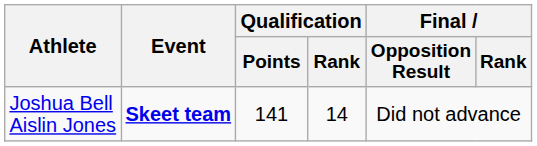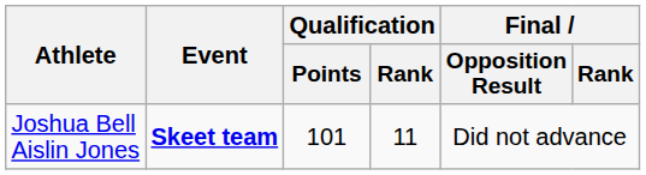 <table class=wikitable style=font-size:90%;text-align:center>
 <tr>
 <th rowspan=2>Athlete</th>
 <th rowspan=2>Event</th>
 <th colspan=2>Qualification</th>
 <th colspan=2>Final / </th>
 </tr>
 <tr style=font-size:95%>
 <th>Points</th>
 <th>Rank</th>
 <th>Opposition<br>Result</th>
 <th>Rank</th>
 </tr>
 <tr>
 <td align=left><a href='#'>Joshua Bell</a><br><a href='#'>Aislin Jones</a></td>
 <td align=left><strong><a href='#'>Skeet team</a></strong></td>
-<td>141</td>
-<td>14</td>
+<td>101</td>
+<td>11</td>
 <td colspan=2>Did not advance</td>
 </tr>
 </table>
